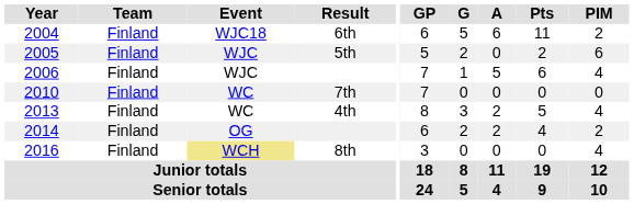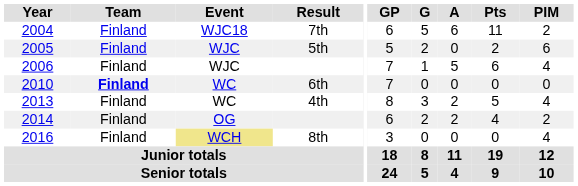 <table border="0" cellpadding="1" cellspacing="0" ID="Table3" style="text-align:center; width:40em">
 <tr ALIGN="center" bgcolor="#e0e0e0">
 <th>Year</th>
 <th>Team</th>
 <th>Event</th>
 <th>Result</th>
 <th rowspan="99" bgcolor="#ffffff"></th>
 <th>GP</th>
 <th>G</th>
 <th>A</th>
 <th>Pts</th>
 <th>PIM</th>
 </tr>
 <tr>
 <td><a href='#'>2004</a></td>
 <td><a href='#'>Finland</a></td>
 <td><a href='#'>WJC18</a></td>
-<td>6th</td>
+<td>7th</td>
 <td>6</td>
 <td>5</td>
 <td>6</td>
 <td>11</td>
 <td>2</td>
 </tr>
 <tr bgcolor="#f0f0f0">
 <td><a href='#'>2005</a></td>
 <td><a href='#'>Finland</a></td>
 <td><a href='#'>WJC</a></td>
 <td>5th</td>
 <td>5</td>
 <td>2</td>
 <td>0</td>
 <td>2</td>
 <td>6</td>
 </tr>
 <tr>
 <td><a href='#'>2006</a></td>
 <td>Finland</td>
 <td>WJC</td>
 <td></td>
 <td>7</td>
 <td>1</td>
 <td>5</td>
 <td>6</td>
 <td>4</td>
 </tr>
 <tr bgcolor="#f0f0f0">
 <td><a href='#'>2010</a></td>
-<td><a href='#'>Finland</a></td>
+<td><strong><a href='#'>Finland</a></strong></td>
 <td><a href='#'>WC</a></td>
-<td>7th</td>
+<td>6th</td>
 <td>7</td>
 <td>0</td>
 <td>0</td>
 <td>0</td>
 <td>0</td>
 </tr>
 <tr>
 <td><a href='#'>2013</a></td>
 <td>Finland</td>
 <td>WC</td>
 <td>4th</td>
 <td>8</td>
 <td>3</td>
 <td>2</td>
 <td>5</td>
 <td>4</td>
 </tr>
 <tr bgcolor="#f0f0f0">
 <td><a href='#'>2014</a></td>
 <td>Finland</td>
 <td><a href='#'>OG</a></td>
 <td></td>
 <td>6</td>
 <td>2</td>
 <td>2</td>
 <td>4</td>
 <td>2</td>
 </tr>
 <tr>
 <td><a href='#'>2016</a></td>
 <td>Finland</td>
 <td style="background: khaki;"><a href='#'>WCH</a></td>
 <td>8th</td>
 <td>3</td>
 <td>0</td>
 <td>0</td>
 <td>0</td>
 <td>4</td>
 </tr>
 <tr bgcolor="#e0e0e0">
 <th colspan=4>Junior totals</th>
 <th>18</th>
 <th>8</th>
 <th>11</th>
 <th>19</th>
 <th>12</th>
 </tr>
 <tr bgcolor="#e0e0e0">
 <th colspan=4>Senior totals</th>
 <th>24</th>
 <th>5</th>
 <th>4</th>
 <th>9</th>
 <th>10</th>
 </tr>
 </table>
